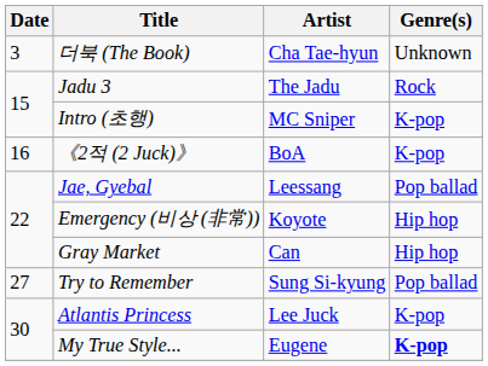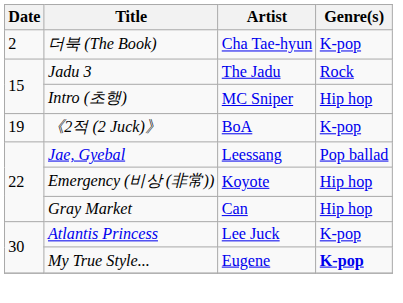 <table class="wikitable" style="text-align: left;">
 <tr>
 <th>Date</th>
 <th>Title</th>
 <th>Artist</th>
 <th>Genre(s)</th>
 </tr>
 <tr>
-<td>3</td>
+<td>2</td>
 <td><em>더북 (The Book)</em></td>
 <td><a href='#'>Cha Tae-hyun</a></td>
-<td>Unknown</td>
+<td><a href='#'>K-pop</a></td>
 </tr>
 <tr>
 <td rowspan="2">15</td>
 <td><em>Jadu 3</em></td>
 <td><a href='#'>The Jadu</a></td>
 <td><a href='#'>Rock</a></td>
 </tr>
 <tr>
 <td><em>Intro (초행)</em></td>
 <td><a href='#'>MC Sniper</a></td>
-<td><a href='#'>K-pop</a></td>
+<td><a href='#'>Hip hop</a></td>
 </tr>
 <tr>
-<td>16</td>
+<td>19</td>
 <td><em>《2적 (2 Juck)》</em></td>
 <td><a href='#'>BoA</a></td>
 <td><a href='#'>K-pop</a></td>
 </tr>
 <tr>
 <td rowspan="3">22</td>
 <td><em><a href='#'>Jae, Gyebal</a></em></td>
 <td><a href='#'>Leessang</a></td>
 <td><a href='#'>Pop ballad</a></td>
 </tr>
 <tr>
 <td><em>Emergency (비상 (非常))</em></td>
 <td><a href='#'>Koyote</a></td>
 <td><a href='#'>Hip hop</a></td>
 </tr>
 <tr>
 <td><em>Gray Market</em></td>
 <td><a href='#'>Can</a></td>
 <td><a href='#'>Hip hop</a></td>
 </tr>
 <tr>
-<td>27</td>
-<td><em>Try to Remember</em></td>
-<td><a href='#'>Sung Si-kyung</a></td>
-<td><a href='#'>Pop ballad</a></td>
-</tr>
-<tr>
 <td rowspan="2">30</td>
 <td><em><a href='#'>Atlantis Princess</a></em></td>
 <td><a href='#'>Lee Juck</a></td>
 <td><a href='#'>K-pop</a></td>
 </tr>
 <tr>
 <td><em>My True Style...</em></td>
 <td><a href='#'>Eugene</a></td>
 <td><strong><a href='#'>K-pop</a></strong></td>
 </tr>
 <tr>
 </tr>
 </table>
